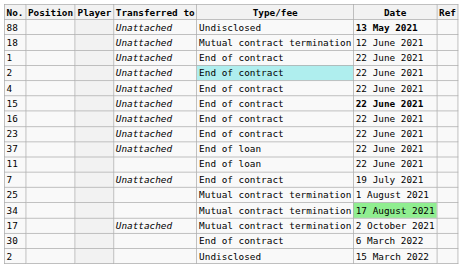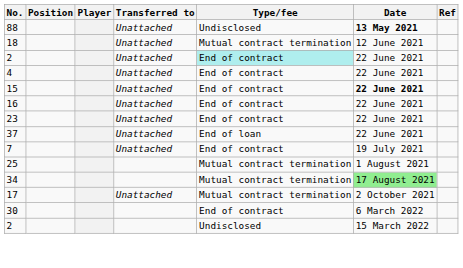 <table class="wikitable plainrowheaders sortable" style="text-align:center; text-align:left">
 <tr>
 <th scope="col">No.</th>
 <th scope="col">Position</th>
 <th scope="col">Player</th>
 <th scope="col">Transferred to</th>
 <th scope="col">Type/fee</th>
 <th scope="col">Date</th>
 <th scope="col" class="unsortable">Ref</th>
 </tr>
 <tr>
 <td>88</td>
 <td></td>
 <th scope="row"></th>
 <td><em>Unattached</em></td>
 <td>Undisclosed</td>
 <td><strong>13 May 2021</strong></td>
 <td></td>
 </tr>
 <tr>
 <td>18</td>
 <td></td>
 <th scope="row"></th>
 <td><em>Unattached</em></td>
 <td>Mutual contract termination</td>
 <td>12 June 2021</td>
-<td></td>
-</tr>
-<tr>
-<td>1</td>
-<td></td>
-<th scope="row"></th>
-<td><em>Unattached</em></td>
-<td>End of contract</td>
-<td>22 June 2021</td>
 <td></td>
 </tr>
 <tr>
 <td>2</td>
 <td></td>
 <th scope="row"></th>
 <td><em>Unattached</em></td>
 <td style="background: paleturquoise;">End of contract</td>
 <td>22 June 2021</td>
 <td></td>
 </tr>
 <tr>
 <td>4</td>
 <td></td>
 <th scope="row"></th>
 <td><em>Unattached</em></td>
 <td>End of contract</td>
 <td>22 June 2021</td>
 <td></td>
 </tr>
 <tr>
 <td>15</td>
 <td></td>
 <th scope="row"></th>
 <td><em>Unattached</em></td>
 <td>End of contract</td>
 <td><strong>22 June 2021</strong></td>
 <td></td>
 </tr>
 <tr>
 <td>16</td>
 <td></td>
 <th scope="row"></th>
 <td><em>Unattached</em></td>
 <td>End of contract</td>
 <td>22 June 2021</td>
 <td></td>
 </tr>
 <tr>
 <td>23</td>
 <td></td>
 <th scope="row"></th>
 <td><em>Unattached</em></td>
 <td>End of contract</td>
 <td>22 June 2021</td>
 <td></td>
 </tr>
 <tr>
 <td>37</td>
 <td></td>
 <th scope="row"></th>
 <td><em>Unattached</em></td>
-<td>End of loan</td>
-<td>22 June 2021</td>
-<td></td>
-</tr>
-<tr>
-<td>11</td>
-<td></td>
-<th scope="row"></th>
-<td></td>
 <td>End of loan</td>
 <td>22 June 2021</td>
 <td></td>
 </tr>
 <tr>
 <td>7</td>
 <td></td>
 <th scope="row"></th>
 <td><em>Unattached</em></td>
 <td>End of contract</td>
 <td>19 July 2021</td>
 <td></td>
 </tr>
 <tr>
 <td>25</td>
 <td></td>
 <th scope="row"></th>
 <td></td>
 <td>Mutual contract termination</td>
 <td>1 August 2021</td>
 <td></td>
 </tr>
 <tr>
 <td>34</td>
 <td></td>
 <th scope="row"></th>
 <td></td>
 <td>Mutual contract termination</td>
 <td style="background: lightgreen;">17 August 2021</td>
 <td></td>
 </tr>
 <tr>
 <td>17</td>
 <td></td>
 <th scope="row"></th>
 <td><em>Unattached</em></td>
 <td>Mutual contract termination</td>
 <td>2 October 2021</td>
 <td></td>
 </tr>
 <tr>
 <td>30</td>
 <td></td>
 <th scope="row"></th>
 <td></td>
 <td>End of contract</td>
 <td>6 March 2022</td>
 <td></td>
 </tr>
 <tr>
 <td>2</td>
 <td></td>
 <th scope="row"></th>
 <td></td>
 <td>Undisclosed</td>
 <td>15 March 2022</td>
 <td></td>
 </tr>
 </table>
